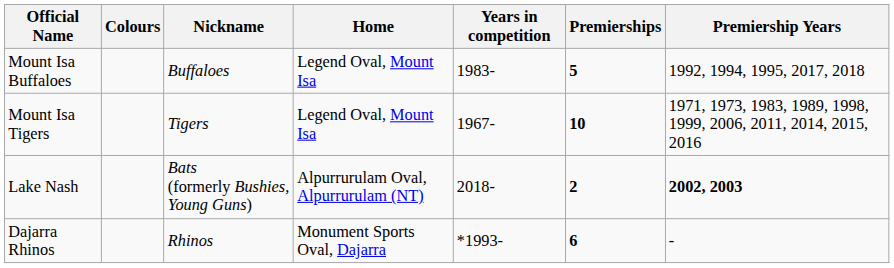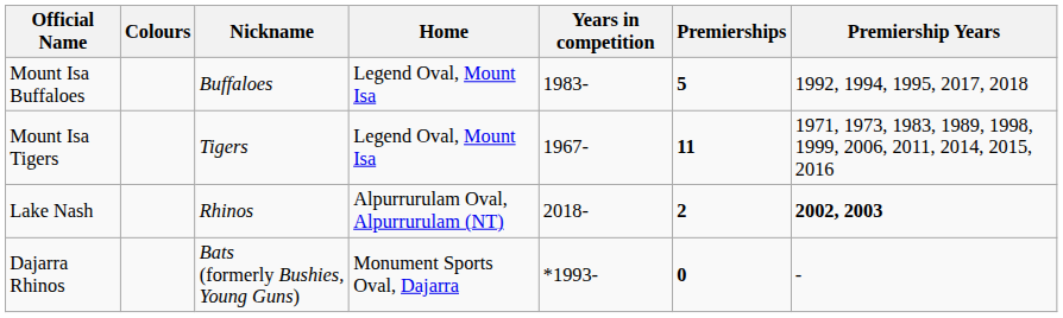 <table class="wikitable">
 <tr>
 <th>Official Name</th>
 <th>Colours</th>
 <th>Nickname</th>
 <th>Home</th>
 <th>Years in competition</th>
 <th>Premierships</th>
 <th>Premiership Years</th>
 </tr>
 <tr>
 <td>Mount Isa Buffaloes</td>
 <td></td>
 <td><em>Buffaloes</em></td>
 <td>Legend Oval, <a href='#'>Mount Isa</a></td>
 <td>1983-</td>
 <td><strong>5</strong></td>
 <td>1992, 1994, 1995, 2017, 2018</td>
 </tr>
 <tr>
 <td>Mount Isa Tigers</td>
 <td></td>
 <td><em>Tigers</em></td>
 <td>Legend Oval, <a href='#'>Mount Isa</a></td>
 <td>1967-</td>
-<td><strong>10</strong></td>
+<td><strong>11</strong></td>
 <td>1971, 1973, 1983, 1989, 1998, 1999, 2006, 2011, 2014, 2015, 2016</td>
 </tr>
 <tr>
 <td>Lake Nash</td>
 <td></td>
-<td><em>Bats<br></em>(formerly <em>Bushies, Young Guns</em>)</td>
+<td><em>Rhinos</em></td>
 <td>Alpurrurulam Oval, <a href='#'>Alpurrurulam (NT)</a></td>
 <td>2018-</td>
 <td><strong>2</strong></td>
 <td><strong>2002, 2003</strong></td>
 </tr>
 <tr>
 <td>Dajarra Rhinos</td>
 <td></td>
-<td><em>Rhinos</em></td>
+<td><em>Bats<br></em>(formerly <em>Bushies, Young Guns</em>)</td>
 <td>Monument Sports Oval, <a href='#'>Dajarra</a></td>
 <td>*1993-</td>
-<td><strong>6</strong></td>
+<td><strong>0</strong></td>
 <td>-</td>
 </tr>
 </table>
